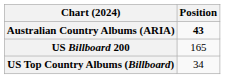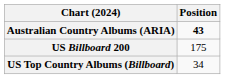 <table class="wikitable sortable plainrowheaders" style="text-align:center">
 <tr>
 <th scope="col">Chart (2024)</th>
 <th scope="col">Position</th>
 </tr>
 <tr>
 <th scope="row">Australian Country Albums (ARIA)</th>
 <td><strong>43</strong></td>
 </tr>
 <tr>
 <th scope="row">US <em>Billboard</em> 200</th>
-<td>165</td>
+<td>175</td>
 </tr>
 <tr>
 <th scope="row">US Top Country Albums (<em>Billboard</em>)</th>
 <td>34</td>
 </tr>
 </table>
